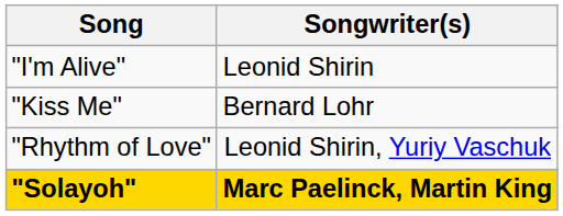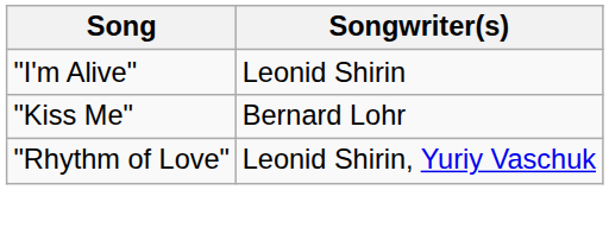 <table class="sortable wikitable" style="margin: 1em auto 1em auto; text-align:center">
 <tr>
 <th>Song</th>
 <th>Songwriter(s)</th>
 </tr>
 <tr>
 <td align="left">"I'm Alive"</td>
 <td align="left">Leonid Shirin</td>
 </tr>
 <tr>
 <td align="left">"Kiss Me"</td>
 <td align="left">Bernard Lohr</td>
 </tr>
 <tr>
 <td>"Rhythm of Love"</td>
 <td>Leonid Shirin, <a href='#'>Yuriy Vaschuk</a></td>
 </tr>
-<tr style="font-weight:bold; background:gold;">
-<td align="left">"Solayoh"</td>
-<td align="left">Marc Paelinck, Martin King</td>
-</tr>
 </table>
